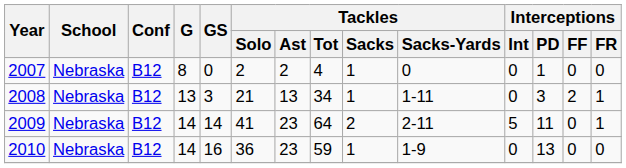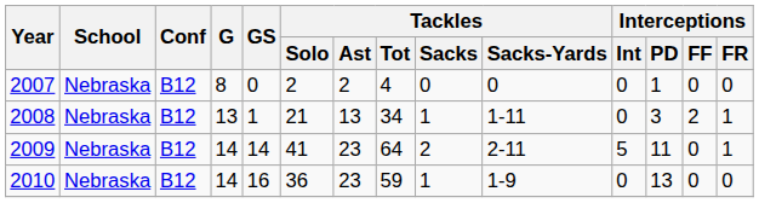 <table class="wikitable">
 <tr>
 <th rowspan="2">Year</th>
 <th rowspan="2">School</th>
 <th rowspan="2">Conf</th>
 <th rowspan="2">G</th>
 <th rowspan="2">GS</th>
 <th colspan="5" style="text-align: center; font-weight:bold;">Tackles</th>
 <th colspan="4" style="text-align: center; font-weight:bold;">Interceptions</th>
 </tr>
 <tr>
 <th style="font-weight:bold;">Solo</th>
 <th style="font-weight:bold;">Ast</th>
 <th style="font-weight:bold;">Tot</th>
 <th style="font-weight:bold;">Sacks</th>
 <th style="font-weight:bold;">Sacks-Yards</th>
 <th style="font-weight:bold;">Int</th>
 <th style="font-weight:bold;">PD</th>
 <th style="font-weight:bold;">FF</th>
 <th style="font-weight:bold;">FR</th>
 </tr>
 <tr>
 <td><a href='#'>2007</a></td>
 <td><a href='#'>Nebraska</a></td>
 <td><a href='#'>B12</a></td>
 <td>8</td>
 <td>0</td>
 <td>2</td>
 <td>2</td>
 <td>4</td>
-<td>1</td>
+<td>0</td>
 <td>0</td>
 <td>0</td>
 <td>1</td>
 <td>0</td>
 <td>0</td>
 </tr>
 <tr>
 <td><a href='#'>2008</a></td>
 <td><a href='#'>Nebraska</a></td>
 <td><a href='#'>B12</a></td>
 <td>13</td>
-<td>3</td>
+<td>1</td>
 <td>21</td>
 <td>13</td>
 <td>34</td>
 <td>1</td>
 <td>1-11</td>
 <td>0</td>
 <td>3</td>
 <td>2</td>
 <td>1</td>
 </tr>
 <tr>
 <td><a href='#'>2009</a></td>
 <td><a href='#'>Nebraska</a></td>
 <td><a href='#'>B12</a></td>
 <td>14</td>
 <td>14</td>
 <td>41</td>
 <td>23</td>
 <td>64</td>
 <td>2</td>
 <td>2-11</td>
 <td>5</td>
 <td>11</td>
 <td>0</td>
 <td>1</td>
 </tr>
 <tr>
 <td><a href='#'>2010</a></td>
 <td><a href='#'>Nebraska</a></td>
 <td><a href='#'>B12</a></td>
 <td>14</td>
 <td>16</td>
 <td>36</td>
 <td>23</td>
 <td>59</td>
 <td>1</td>
 <td>1-9</td>
 <td>0</td>
 <td>13</td>
 <td>0</td>
 <td>0</td>
 </tr>
 <tr>
 </tr>
 </table>
